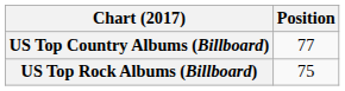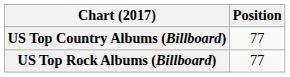 <table class="wikitable sortable plainrowheaders" style="text-align:center">
 <tr>
 <th scope="col">Chart (2017)</th>
 <th scope="col">Position</th>
 </tr>
 <tr>
 <th scope="row">US Top Country Albums (<em>Billboard</em>)</th>
 <td>77</td>
 </tr>
 <tr>
 <th scope="row">US Top Rock Albums (<em>Billboard</em>)</th>
-<td>75</td>
+<td>77</td>
 </tr>
 </table>
